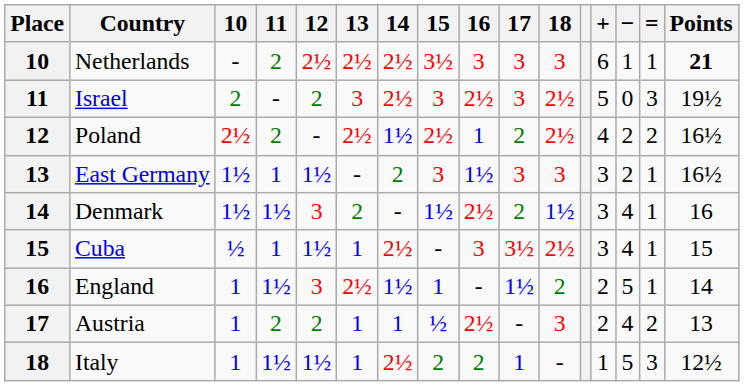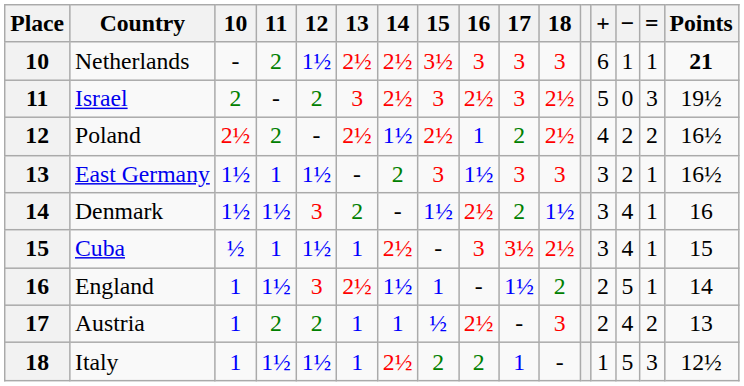 <table class="wikitable" style="text-align:center">
 <tr>
 <th>Place</th>
 <th>Country</th>
 <th>10</th>
 <th>11</th>
 <th>12</th>
 <th>13</th>
 <th>14</th>
 <th>15</th>
 <th>16</th>
 <th>17</th>
 <th>18</th>
 <th></th>
 <th>+</th>
 <th>−</th>
 <th>=</th>
 <th>Points</th>
 </tr>
 <tr>
 <th>10</th>
 <td style="text-align: left">Netherlands</td>
 <td>-</td>
 <td style="color: green">2</td>
-<td style="color: red;">2½</td>
+<td style="color: blue;">1½</td>
 <td style="color: red;">2½</td>
 <td style="color: red;">2½</td>
 <td style="color: red;">3½</td>
 <td style="color: red;">3</td>
 <td style="color: red;">3</td>
 <td style="color: red;">3</td>
 <th></th>
 <td>6</td>
 <td>1</td>
 <td>1</td>
 <td><strong>21</strong></td>
 </tr>
 <tr>
 <th>11</th>
 <td style="text-align: left"><a href='#'>Israel</a></td>
 <td style="color: green">2</td>
 <td>-</td>
 <td style="color: green">2</td>
 <td style="color: red;">3</td>
 <td style="color: red;">2½</td>
 <td style="color: red;">3</td>
 <td style="color: red;">2½</td>
 <td style="color: red;">3</td>
 <td style="color: red;">2½</td>
 <th></th>
 <td>5</td>
 <td>0</td>
 <td>3</td>
 <td>19½</td>
 </tr>
 <tr>
 <th>12</th>
 <td style="text-align: left">Poland</td>
 <td style="color: red;">2½</td>
 <td style="color: green">2</td>
 <td>-</td>
 <td style="color: red;">2½</td>
 <td style="color: blue;">1½</td>
 <td style="color: red;">2½</td>
 <td style="color: blue;">1</td>
 <td style="color: green">2</td>
 <td style="color: red;">2½</td>
 <th></th>
 <td>4</td>
 <td>2</td>
 <td>2</td>
 <td>16½</td>
 </tr>
 <tr>
 <th>13</th>
 <td style="text-align: left"><a href='#'>East Germany</a></td>
 <td style="color: blue;">1½</td>
 <td style="color: blue;">1</td>
 <td style="color: blue;">1½</td>
 <td>-</td>
 <td style="color: green">2</td>
 <td style="color: red;">3</td>
 <td style="color: blue;">1½</td>
 <td style="color: red;">3</td>
 <td style="color: red;">3</td>
 <th></th>
 <td>3</td>
 <td>2</td>
 <td>1</td>
 <td>16½</td>
 </tr>
 <tr>
 <th>14</th>
 <td style="text-align: left">Denmark</td>
 <td style="color: blue;">1½</td>
 <td style="color: blue;">1½</td>
 <td style="color: red;">3</td>
 <td style="color: green">2</td>
 <td>-</td>
 <td style="color: blue;">1½</td>
 <td style="color: red;">2½</td>
 <td style="color: green">2</td>
 <td style="color: blue;">1½</td>
 <th></th>
 <td>3</td>
 <td>4</td>
 <td>1</td>
 <td>16</td>
 </tr>
 <tr>
 <th>15</th>
 <td style="text-align: left"><a href='#'>Cuba</a></td>
 <td style="color: blue;">½</td>
 <td style="color: blue;">1</td>
 <td style="color: blue;">1½</td>
 <td style="color: blue;">1</td>
 <td style="color: red;">2½</td>
 <td>-</td>
 <td style="color: red;">3</td>
 <td style="color: red;">3½</td>
 <td style="color: red;">2½</td>
 <th></th>
 <td>3</td>
 <td>4</td>
 <td>1</td>
 <td>15</td>
 </tr>
 <tr>
 <th>16</th>
 <td style="text-align: left">England</td>
 <td style="color: blue;">1</td>
 <td style="color: blue;">1½</td>
 <td style="color: red;">3</td>
 <td style="color: red;">2½</td>
 <td style="color: blue;">1½</td>
 <td style="color: blue;">1</td>
 <td>-</td>
 <td style="color: blue;">1½</td>
 <td style="color: green">2</td>
 <th></th>
 <td>2</td>
 <td>5</td>
 <td>1</td>
 <td>14</td>
 </tr>
 <tr>
 <th>17</th>
 <td style="text-align: left">Austria</td>
 <td style="color: blue;">1</td>
 <td style="color: green">2</td>
 <td style="color: green">2</td>
 <td style="color: blue;">1</td>
 <td style="color: blue;">1</td>
 <td style="color: blue;">½</td>
 <td style="color: red;">2½</td>
 <td>-</td>
 <td style="color: red;">3</td>
 <th></th>
 <td>2</td>
 <td>4</td>
 <td>2</td>
 <td>13</td>
 </tr>
 <tr>
 <th>18</th>
 <td style="text-align: left">Italy</td>
 <td style="color: blue;">1</td>
 <td style="color: blue;">1½</td>
 <td style="color: blue;">1½</td>
 <td style="color: blue;">1</td>
 <td style="color: red;">2½</td>
 <td style="color: green">2</td>
 <td style="color: green">2</td>
 <td style="color: blue;">1</td>
 <td>-</td>
 <th></th>
 <td>1</td>
 <td>5</td>
 <td>3</td>
 <td>12½</td>
 </tr>
 </table>
